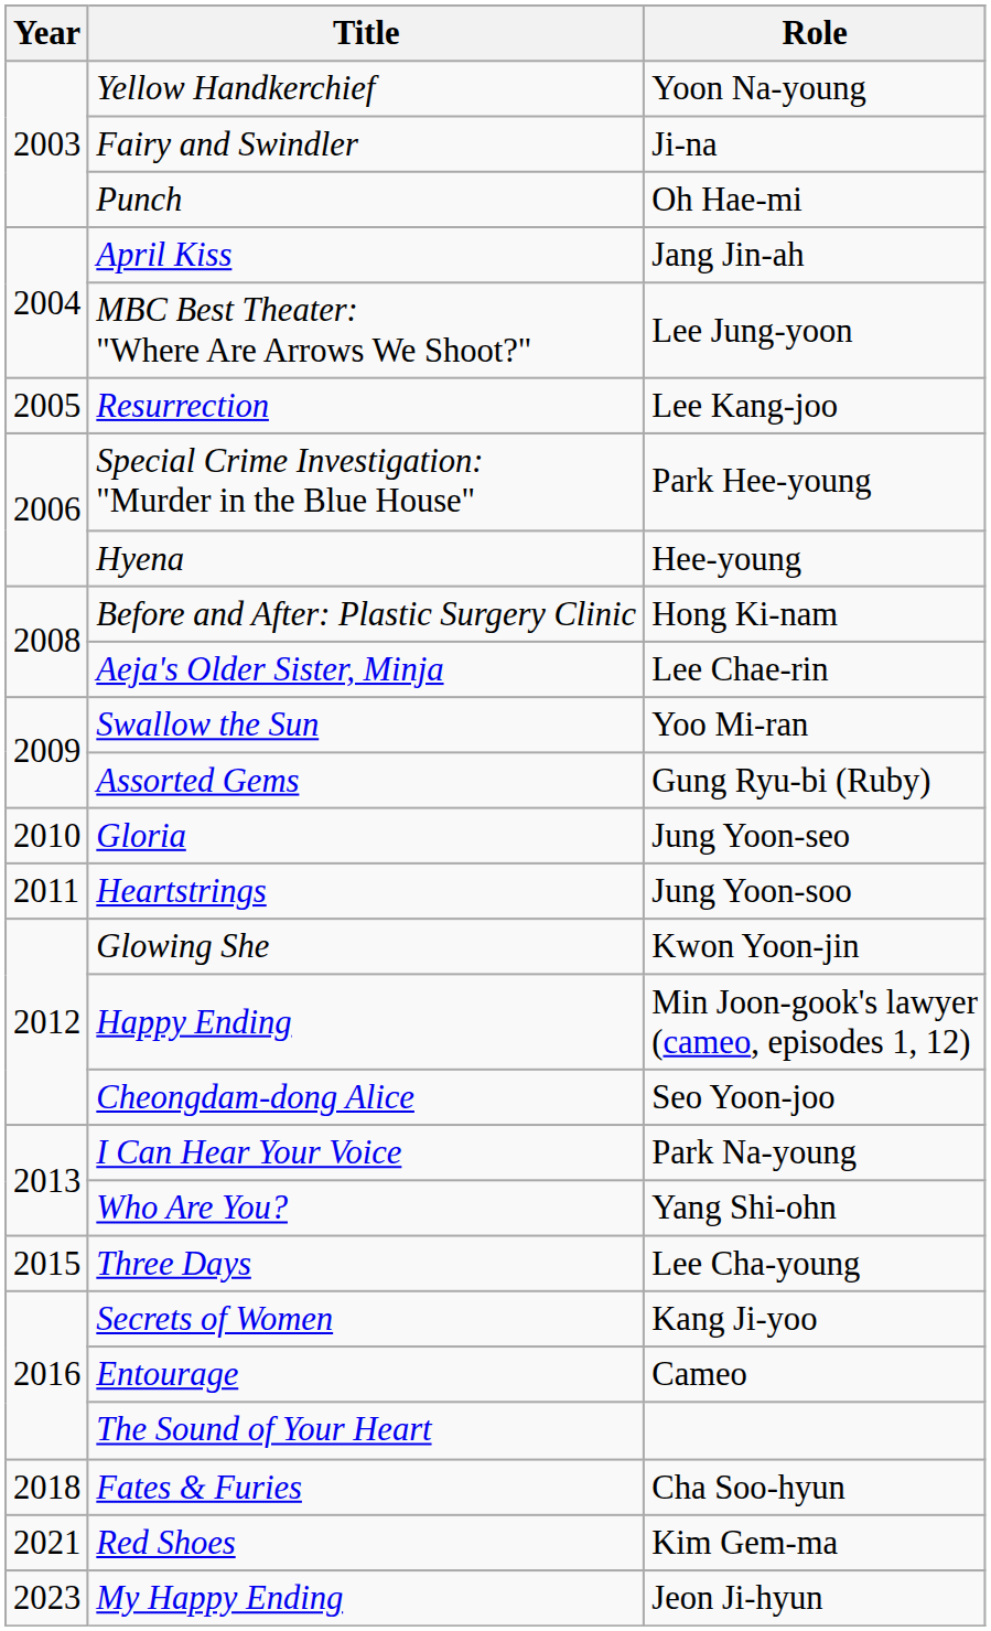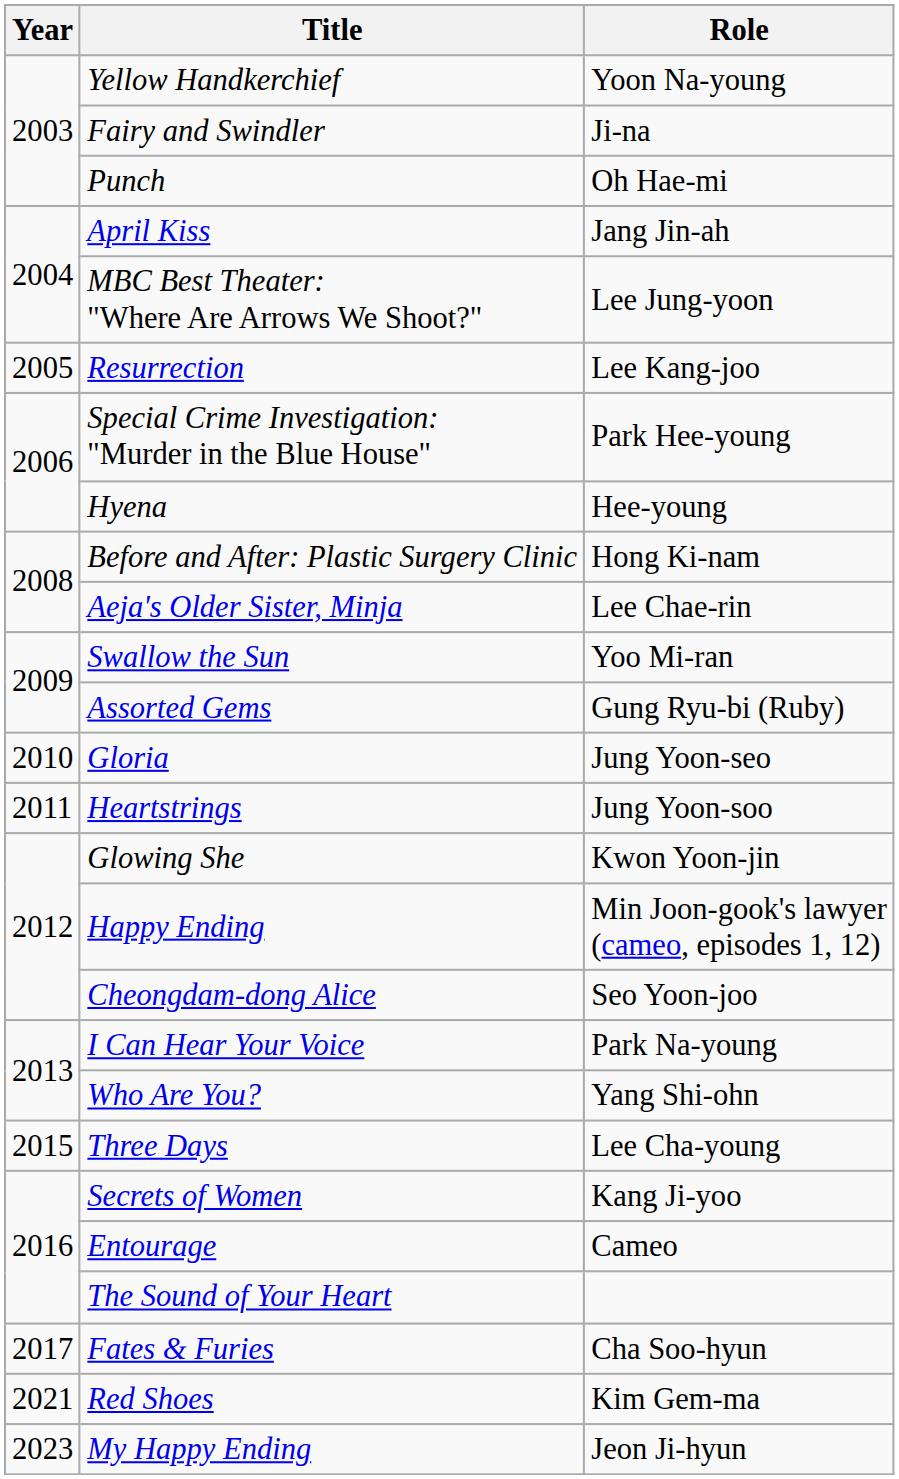 <table class="wikitable" style="font-size: 95%">
 <tr>
 <th>Year</th>
 <th>Title</th>
 <th>Role</th>
 </tr>
 <tr>
 <td rowspan=3>2003</td>
 <td><em>Yellow Handkerchief</em></td>
 <td>Yoon Na-young</td>
 </tr>
 <tr>
 <td><em>Fairy and Swindler</em></td>
 <td>Ji-na</td>
 </tr>
 <tr>
 <td><em>Punch</em></td>
 <td>Oh Hae-mi</td>
 </tr>
 <tr>
 <td rowspan=2>2004</td>
 <td><em><a href='#'>April Kiss</a></em></td>
 <td>Jang Jin-ah</td>
 </tr>
 <tr>
 <td><em>MBC Best Theater:</em><br>"Where Are Arrows We Shoot?"</td>
 <td>Lee Jung-yoon</td>
 </tr>
 <tr>
 <td>2005</td>
 <td><em><a href='#'>Resurrection</a></em></td>
 <td>Lee Kang-joo</td>
 </tr>
 <tr>
 <td rowspan=2>2006</td>
 <td><em>Special Crime Investigation:</em><br>"Murder in the Blue House"</td>
 <td>Park Hee-young</td>
 </tr>
 <tr>
 <td><em>Hyena</em></td>
 <td>Hee-young</td>
 </tr>
 <tr>
 <td rowspan=2>2008</td>
 <td><em>Before and After: Plastic Surgery Clinic</em></td>
 <td>Hong Ki-nam</td>
 </tr>
 <tr>
 <td><em><a href='#'>Aeja's Older Sister, Minja</a></em></td>
 <td>Lee Chae-rin</td>
 </tr>
 <tr>
 <td rowspan=2>2009</td>
 <td><em><a href='#'>Swallow the Sun</a></em></td>
 <td>Yoo Mi-ran</td>
 </tr>
 <tr>
 <td><em><a href='#'>Assorted Gems</a></em></td>
 <td>Gung Ryu-bi (Ruby)</td>
 </tr>
 <tr>
 <td>2010</td>
 <td><em><a href='#'>Gloria</a></em></td>
 <td>Jung Yoon-seo</td>
 </tr>
 <tr>
 <td>2011</td>
 <td><em><a href='#'>Heartstrings</a></em></td>
 <td>Jung Yoon-soo</td>
 </tr>
 <tr>
 <td rowspan=3>2012</td>
 <td><em>Glowing She</em> </td>
 <td>Kwon Yoon-jin</td>
 </tr>
 <tr>
 <td><em><a href='#'>Happy Ending</a></em></td>
 <td>Min Joon-gook's lawyer <br> (<a href='#'>cameo</a>, episodes 1, 12)</td>
 </tr>
 <tr>
 <td><em><a href='#'>Cheongdam-dong Alice</a></em></td>
 <td>Seo Yoon-joo</td>
 </tr>
 <tr>
 <td rowspan=2>2013</td>
 <td><em><a href='#'>I Can Hear Your Voice</a></em></td>
 <td>Park Na-young</td>
 </tr>
 <tr>
 <td><em><a href='#'>Who Are You?</a></em></td>
 <td>Yang Shi-ohn</td>
 </tr>
 <tr>
 <td>2015</td>
 <td><em><a href='#'>Three Days</a></em></td>
 <td>Lee Cha-young</td>
 </tr>
 <tr>
 <td rowspan="3">2016</td>
 <td><em><a href='#'>Secrets of Women</a></em></td>
 <td>Kang Ji-yoo</td>
 </tr>
 <tr>
 <td><em><a href='#'>Entourage</a></em></td>
 <td>Cameo</td>
 </tr>
 <tr>
 <td><em><a href='#'>The Sound of Your Heart</a></em></td>
 <td></td>
 </tr>
 <tr>
-<td>2018</td>
+<td>2017</td>
 <td><em><a href='#'>Fates & Furies</a></em></td>
 <td>Cha Soo-hyun</td>
 </tr>
 <tr>
 <td>2021</td>
 <td><em><a href='#'>Red Shoes</a></em></td>
 <td>Kim Gem-ma</td>
 </tr>
 <tr>
 <td>2023</td>
 <td><em><a href='#'>My Happy Ending</a></em></td>
 <td>Jeon Ji-hyun</td>
 </tr>
 </table>
